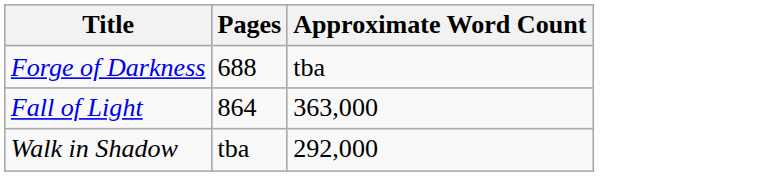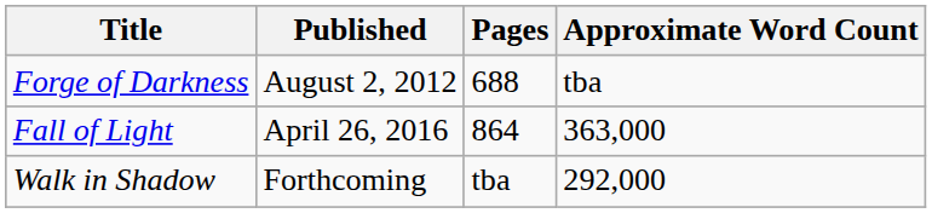 <table class="wikitable sortable">
 <tr>
 <th>Title</th>
+<th>Published</th>
 <th>Pages</th>
 <th>Approximate Word Count</th>
 </tr>
 <tr>
 <td><em><a href='#'>Forge of Darkness</a></em></td>
+<td>August 2, 2012</td>
 <td>688</td>
 <td>tba</td>
 </tr>
 <tr>
 <td><em><a href='#'>Fall of Light</a></em></td>
+<td>April 26, 2016</td>
 <td>864</td>
 <td>363,000</td>
 </tr>
 <tr>
 <td><em>Walk in Shadow</em></td>
+<td>Forthcoming</td>
 <td>tba</td>
 <td>292,000</td>
 </tr>
 </table>
